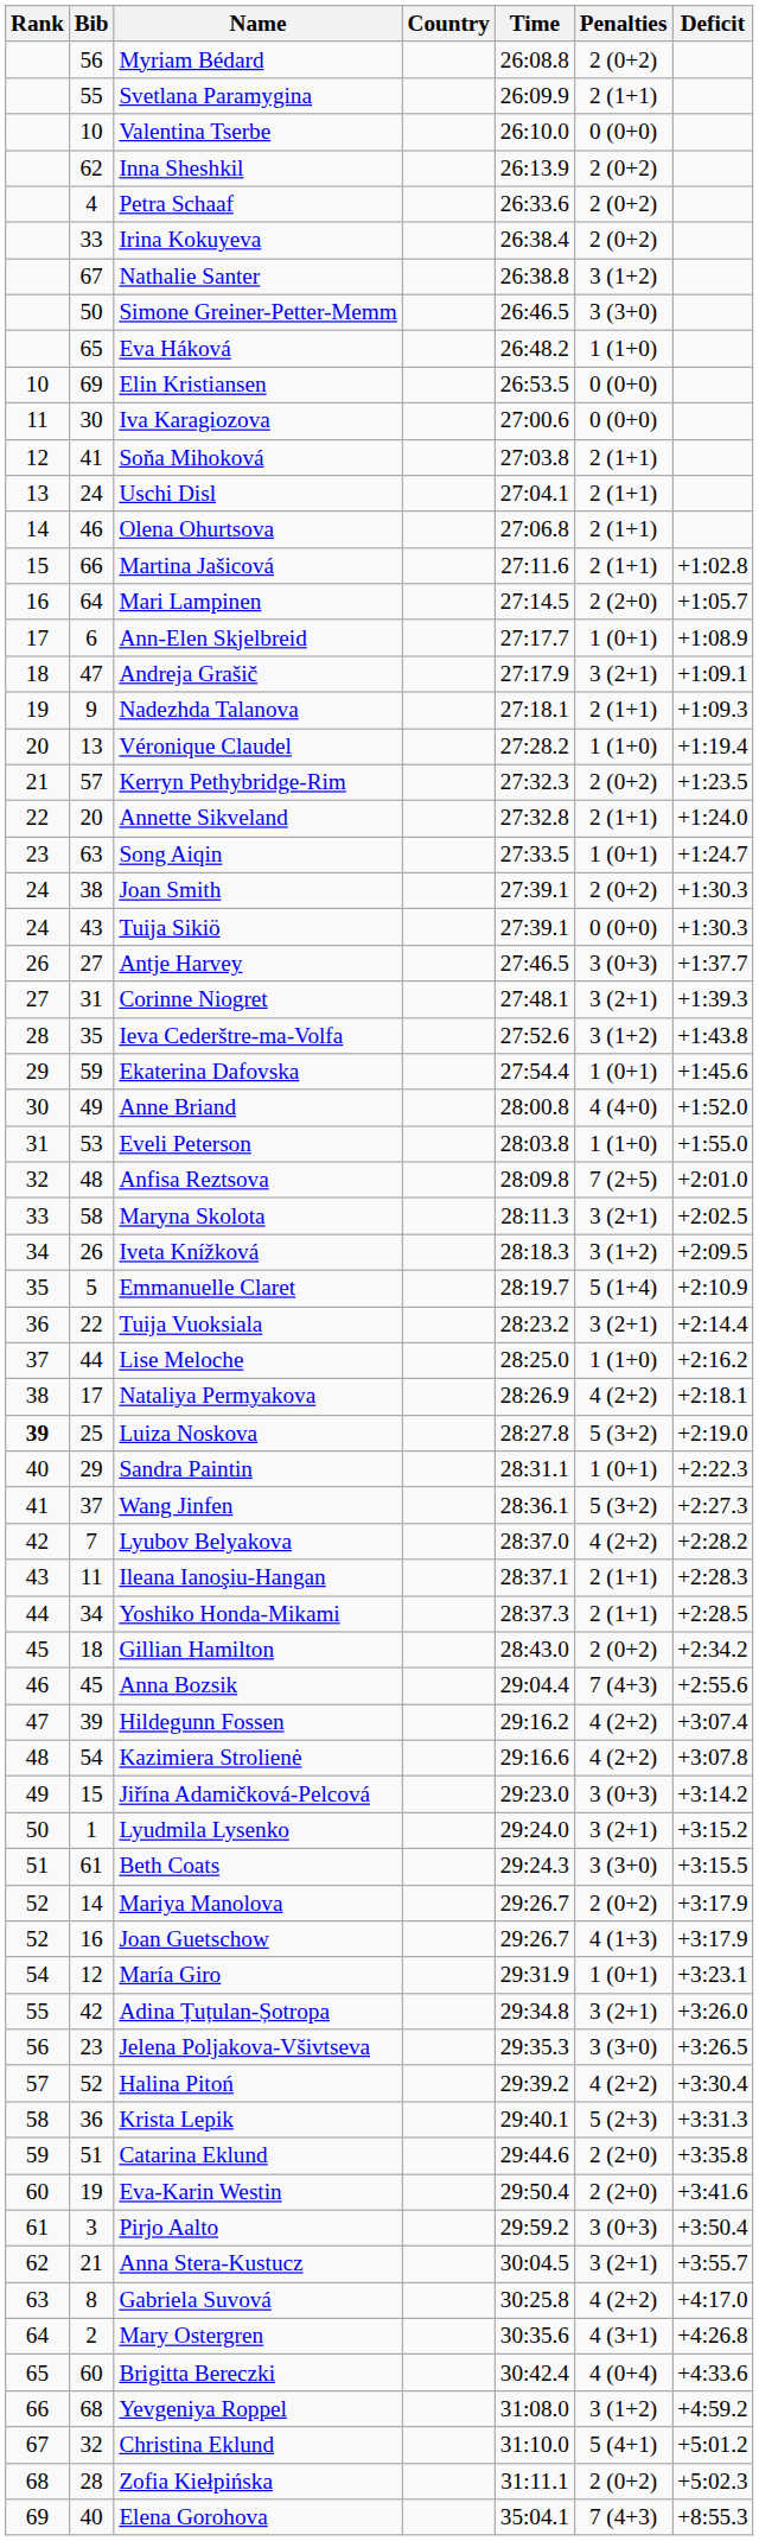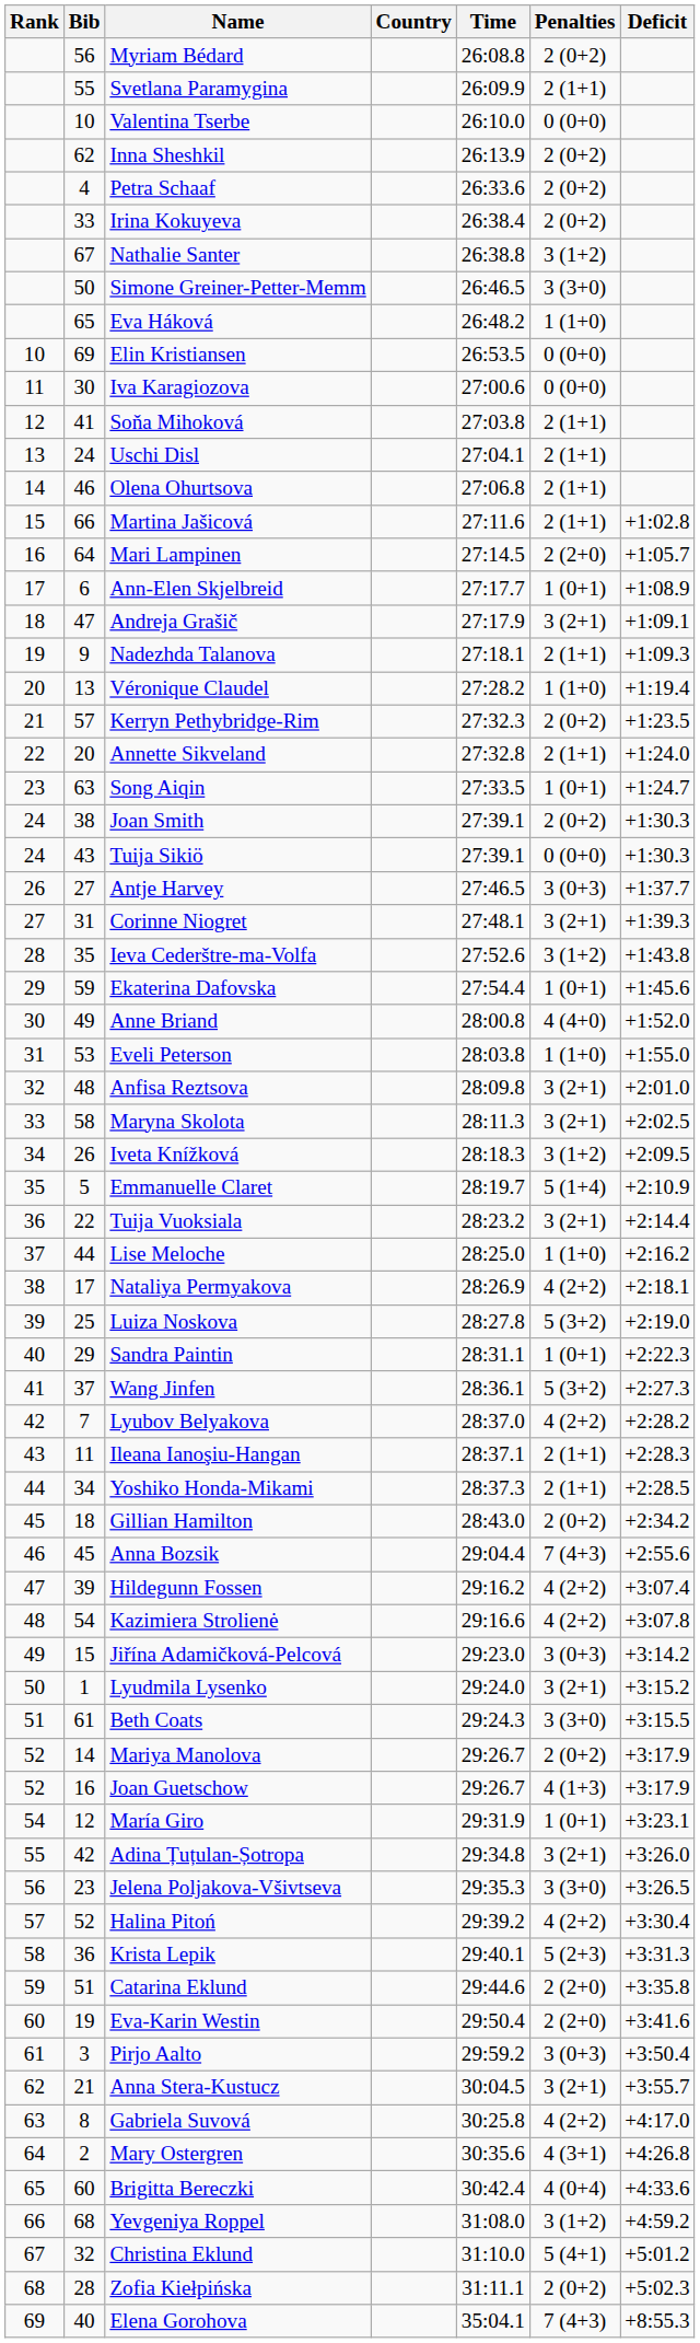 <table class="wikitable sortable" style="text-align:center">
 <tr>
 <th>Rank</th>
 <th>Bib</th>
 <th>Name</th>
 <th>Country</th>
 <th>Time</th>
 <th>Penalties</th>
 <th>Deficit</th>
 </tr>
 <tr>
 <td></td>
 <td>56</td>
 <td align=left><a href='#'>Myriam Bédard</a></td>
 <td align=left></td>
 <td>26:08.8</td>
 <td>2 (0+2)</td>
 <td></td>
 </tr>
 <tr>
 <td></td>
 <td>55</td>
 <td align=left><a href='#'>Svetlana Paramygina</a></td>
 <td align=left></td>
 <td>26:09.9</td>
 <td>2 (1+1)</td>
 <td></td>
 </tr>
 <tr>
 <td></td>
 <td>10</td>
 <td align=left><a href='#'>Valentina Tserbe</a></td>
 <td align=left></td>
 <td>26:10.0</td>
 <td>0 (0+0)</td>
 <td></td>
 </tr>
 <tr>
 <td></td>
 <td>62</td>
 <td align=left><a href='#'>Inna Sheshkil</a></td>
 <td align=left></td>
 <td>26:13.9</td>
 <td>2 (0+2)</td>
 <td></td>
 </tr>
 <tr>
 <td></td>
 <td>4</td>
 <td align=left><a href='#'>Petra Schaaf</a></td>
 <td align=left></td>
 <td>26:33.6</td>
 <td>2 (0+2)</td>
 <td></td>
 </tr>
 <tr>
 <td></td>
 <td>33</td>
 <td align=left><a href='#'>Irina Kokuyeva</a></td>
 <td align=left></td>
 <td>26:38.4</td>
 <td>2 (0+2)</td>
 <td></td>
 </tr>
 <tr>
 <td></td>
 <td>67</td>
 <td align=left><a href='#'>Nathalie Santer</a></td>
 <td align=left></td>
 <td>26:38.8</td>
 <td>3 (1+2)</td>
 <td></td>
 </tr>
 <tr>
 <td></td>
 <td>50</td>
 <td align=left><a href='#'>Simone Greiner-Petter-Memm</a></td>
 <td align=left></td>
 <td>26:46.5</td>
 <td>3 (3+0)</td>
 <td></td>
 </tr>
 <tr>
 <td></td>
 <td>65</td>
 <td align=left><a href='#'>Eva Háková</a></td>
 <td align=left></td>
 <td>26:48.2</td>
 <td>1 (1+0)</td>
 <td></td>
 </tr>
 <tr>
 <td>10</td>
 <td>69</td>
 <td align=left><a href='#'>Elin Kristiansen</a></td>
 <td align=left></td>
 <td>26:53.5</td>
 <td>0 (0+0)</td>
 <td></td>
 </tr>
 <tr>
 <td>11</td>
 <td>30</td>
 <td align=left><a href='#'>Iva Karagiozova</a></td>
 <td align=left></td>
 <td>27:00.6</td>
 <td>0 (0+0)</td>
 <td></td>
 </tr>
 <tr>
 <td>12</td>
 <td>41</td>
 <td align=left><a href='#'>Soňa Mihoková</a></td>
 <td align=left></td>
 <td>27:03.8</td>
 <td>2 (1+1)</td>
 <td></td>
 </tr>
 <tr>
 <td>13</td>
 <td>24</td>
 <td align=left><a href='#'>Uschi Disl</a></td>
 <td align=left></td>
 <td>27:04.1</td>
 <td>2 (1+1)</td>
 <td></td>
 </tr>
 <tr>
 <td>14</td>
 <td>46</td>
 <td align=left><a href='#'>Olena Ohurtsova</a></td>
 <td align=left></td>
 <td>27:06.8</td>
 <td>2 (1+1)</td>
 <td></td>
 </tr>
 <tr>
 <td>15</td>
 <td>66</td>
 <td align=left><a href='#'>Martina Jašicová</a></td>
 <td align=left></td>
 <td>27:11.6</td>
 <td>2 (1+1)</td>
 <td>+1:02.8</td>
 </tr>
 <tr>
 <td>16</td>
 <td>64</td>
 <td align=left><a href='#'>Mari Lampinen</a></td>
 <td align=left></td>
 <td>27:14.5</td>
 <td>2 (2+0)</td>
 <td>+1:05.7</td>
 </tr>
 <tr>
 <td>17</td>
 <td>6</td>
 <td align=left><a href='#'>Ann-Elen Skjelbreid</a></td>
 <td align=left></td>
 <td>27:17.7</td>
 <td>1 (0+1)</td>
 <td>+1:08.9</td>
 </tr>
 <tr>
 <td>18</td>
 <td>47</td>
 <td align=left><a href='#'>Andreja Grašič</a></td>
 <td align=left></td>
 <td>27:17.9</td>
 <td>3 (2+1)</td>
 <td>+1:09.1</td>
 </tr>
 <tr>
 <td>19</td>
 <td>9</td>
 <td align=left><a href='#'>Nadezhda Talanova</a></td>
 <td align=left></td>
 <td>27:18.1</td>
 <td>2 (1+1)</td>
 <td>+1:09.3</td>
 </tr>
 <tr>
 <td>20</td>
 <td>13</td>
 <td align=left><a href='#'>Véronique Claudel</a></td>
 <td align=left></td>
 <td>27:28.2</td>
 <td>1 (1+0)</td>
 <td>+1:19.4</td>
 </tr>
 <tr>
 <td>21</td>
 <td>57</td>
 <td align=left><a href='#'>Kerryn Pethybridge-Rim</a></td>
 <td align=left></td>
 <td>27:32.3</td>
 <td>2 (0+2)</td>
 <td>+1:23.5</td>
 </tr>
 <tr>
 <td>22</td>
 <td>20</td>
 <td align=left><a href='#'>Annette Sikveland</a></td>
 <td align=left></td>
 <td>27:32.8</td>
 <td>2 (1+1)</td>
 <td>+1:24.0</td>
 </tr>
 <tr>
 <td>23</td>
 <td>63</td>
 <td align=left><a href='#'>Song Aiqin</a></td>
 <td align=left></td>
 <td>27:33.5</td>
 <td>1 (0+1)</td>
 <td>+1:24.7</td>
 </tr>
 <tr>
 <td>24</td>
 <td>38</td>
 <td align=left><a href='#'>Joan Smith</a></td>
 <td align=left></td>
 <td>27:39.1</td>
 <td>2 (0+2)</td>
 <td>+1:30.3</td>
 </tr>
 <tr>
 <td>24</td>
 <td>43</td>
 <td align=left><a href='#'>Tuija Sikiö</a></td>
 <td align=left></td>
 <td>27:39.1</td>
 <td>0 (0+0)</td>
 <td>+1:30.3</td>
 </tr>
 <tr>
 <td>26</td>
 <td>27</td>
 <td align=left><a href='#'>Antje Harvey</a></td>
 <td align=left></td>
 <td>27:46.5</td>
 <td>3 (0+3)</td>
 <td>+1:37.7</td>
 </tr>
 <tr>
 <td>27</td>
 <td>31</td>
 <td align=left><a href='#'>Corinne Niogret</a></td>
 <td align=left></td>
 <td>27:48.1</td>
 <td>3 (2+1)</td>
 <td>+1:39.3</td>
 </tr>
 <tr>
 <td>28</td>
 <td>35</td>
 <td align=left><a href='#'>Ieva Cederštre-ma-Volfa</a></td>
 <td align=left></td>
 <td>27:52.6</td>
 <td>3 (1+2)</td>
 <td>+1:43.8</td>
 </tr>
 <tr>
 <td>29</td>
 <td>59</td>
 <td align=left><a href='#'>Ekaterina Dafovska</a></td>
 <td align=left></td>
 <td>27:54.4</td>
 <td>1 (0+1)</td>
 <td>+1:45.6</td>
 </tr>
 <tr>
 <td>30</td>
 <td>49</td>
 <td align=left><a href='#'>Anne Briand</a></td>
 <td align=left></td>
 <td>28:00.8</td>
 <td>4 (4+0)</td>
 <td>+1:52.0</td>
 </tr>
 <tr>
 <td>31</td>
 <td>53</td>
 <td align=left><a href='#'>Eveli Peterson</a></td>
 <td align=left></td>
 <td>28:03.8</td>
 <td>1 (1+0)</td>
 <td>+1:55.0</td>
 </tr>
 <tr>
 <td>32</td>
 <td>48</td>
 <td align=left><a href='#'>Anfisa Reztsova</a></td>
 <td align=left></td>
 <td>28:09.8</td>
-<td>7 (2+5)</td>
+<td>3 (2+1)</td>
 <td>+2:01.0</td>
 </tr>
 <tr>
 <td>33</td>
 <td>58</td>
 <td align=left><a href='#'>Maryna Skolota</a></td>
 <td align=left></td>
 <td>28:11.3</td>
 <td>3 (2+1)</td>
 <td>+2:02.5</td>
 </tr>
 <tr>
 <td>34</td>
 <td>26</td>
 <td align=left><a href='#'>Iveta Knížková</a></td>
 <td align=left></td>
 <td>28:18.3</td>
 <td>3 (1+2)</td>
 <td>+2:09.5</td>
 </tr>
 <tr>
 <td>35</td>
 <td>5</td>
 <td align=left><a href='#'>Emmanuelle Claret</a></td>
 <td align=left></td>
 <td>28:19.7</td>
 <td>5 (1+4)</td>
 <td>+2:10.9</td>
 </tr>
 <tr>
 <td>36</td>
 <td>22</td>
 <td align=left><a href='#'>Tuija Vuoksiala</a></td>
 <td align=left></td>
 <td>28:23.2</td>
 <td>3 (2+1)</td>
 <td>+2:14.4</td>
 </tr>
 <tr>
 <td>37</td>
 <td>44</td>
 <td align=left><a href='#'>Lise Meloche</a></td>
 <td align=left></td>
 <td>28:25.0</td>
 <td>1 (1+0)</td>
 <td>+2:16.2</td>
 </tr>
 <tr>
 <td>38</td>
 <td>17</td>
 <td align=left><a href='#'>Nataliya Permyakova</a></td>
 <td align=left></td>
 <td>28:26.9</td>
 <td>4 (2+2)</td>
 <td>+2:18.1</td>
 </tr>
 <tr>
-<td><strong>39</strong></td>
+<td>39</td>
 <td>25</td>
 <td align=left><a href='#'>Luiza Noskova</a></td>
 <td align=left></td>
 <td>28:27.8</td>
 <td>5 (3+2)</td>
 <td>+2:19.0</td>
 </tr>
 <tr>
 <td>40</td>
 <td>29</td>
 <td align=left><a href='#'>Sandra Paintin</a></td>
 <td align=left></td>
 <td>28:31.1</td>
 <td>1 (0+1)</td>
 <td>+2:22.3</td>
 </tr>
 <tr>
 <td>41</td>
 <td>37</td>
 <td align=left><a href='#'>Wang Jinfen</a></td>
 <td align=left></td>
 <td>28:36.1</td>
 <td>5 (3+2)</td>
 <td>+2:27.3</td>
 </tr>
 <tr>
 <td>42</td>
 <td>7</td>
 <td align=left><a href='#'>Lyubov Belyakova</a></td>
 <td align=left></td>
 <td>28:37.0</td>
 <td>4 (2+2)</td>
 <td>+2:28.2</td>
 </tr>
 <tr>
 <td>43</td>
 <td>11</td>
 <td align=left><a href='#'>Ileana Ianoşiu-Hangan</a></td>
 <td align=left></td>
 <td>28:37.1</td>
 <td>2 (1+1)</td>
 <td>+2:28.3</td>
 </tr>
 <tr>
 <td>44</td>
 <td>34</td>
 <td align=left><a href='#'>Yoshiko Honda-Mikami</a></td>
 <td align=left></td>
 <td>28:37.3</td>
 <td>2 (1+1)</td>
 <td>+2:28.5</td>
 </tr>
 <tr>
 <td>45</td>
 <td>18</td>
 <td align=left><a href='#'>Gillian Hamilton</a></td>
 <td align=left></td>
 <td>28:43.0</td>
 <td>2 (0+2)</td>
 <td>+2:34.2</td>
 </tr>
 <tr>
 <td>46</td>
 <td>45</td>
 <td align=left><a href='#'>Anna Bozsik</a></td>
 <td align=left></td>
 <td>29:04.4</td>
 <td>7 (4+3)</td>
 <td>+2:55.6</td>
 </tr>
 <tr>
 <td>47</td>
 <td>39</td>
 <td align=left><a href='#'>Hildegunn Fossen</a></td>
 <td align=left></td>
 <td>29:16.2</td>
 <td>4 (2+2)</td>
 <td>+3:07.4</td>
 </tr>
 <tr>
 <td>48</td>
 <td>54</td>
 <td align=left><a href='#'>Kazimiera Strolienė</a></td>
 <td align=left></td>
 <td>29:16.6</td>
 <td>4 (2+2)</td>
 <td>+3:07.8</td>
 </tr>
 <tr>
 <td>49</td>
 <td>15</td>
 <td align=left><a href='#'>Jiřína Adamičková-Pelcová</a></td>
 <td align=left></td>
 <td>29:23.0</td>
 <td>3 (0+3)</td>
 <td>+3:14.2</td>
 </tr>
 <tr>
 <td>50</td>
 <td>1</td>
 <td align=left><a href='#'>Lyudmila Lysenko</a></td>
 <td align=left></td>
 <td>29:24.0</td>
 <td>3 (2+1)</td>
 <td>+3:15.2</td>
 </tr>
 <tr>
 <td>51</td>
 <td>61</td>
 <td align=left><a href='#'>Beth Coats</a></td>
 <td align=left></td>
 <td>29:24.3</td>
 <td>3 (3+0)</td>
 <td>+3:15.5</td>
 </tr>
 <tr>
 <td>52</td>
 <td>14</td>
 <td align=left><a href='#'>Mariya Manolova</a></td>
 <td align=left></td>
 <td>29:26.7</td>
 <td>2 (0+2)</td>
 <td>+3:17.9</td>
 </tr>
 <tr>
 <td>52</td>
 <td>16</td>
 <td align=left><a href='#'>Joan Guetschow</a></td>
 <td align=left></td>
 <td>29:26.7</td>
 <td>4 (1+3)</td>
 <td>+3:17.9</td>
 </tr>
 <tr>
 <td>54</td>
 <td>12</td>
 <td align=left><a href='#'>María Giro</a></td>
 <td align=left></td>
 <td>29:31.9</td>
 <td>1 (0+1)</td>
 <td>+3:23.1</td>
 </tr>
 <tr>
 <td>55</td>
 <td>42</td>
 <td align=left><a href='#'>Adina Țuțulan-Șotropa</a></td>
 <td align=left></td>
 <td>29:34.8</td>
 <td>3 (2+1)</td>
 <td>+3:26.0</td>
 </tr>
 <tr>
 <td>56</td>
 <td>23</td>
 <td align=left><a href='#'>Jelena Poljakova-Všivtseva</a></td>
 <td align=left></td>
 <td>29:35.3</td>
 <td>3 (3+0)</td>
 <td>+3:26.5</td>
 </tr>
 <tr>
 <td>57</td>
 <td>52</td>
 <td align=left><a href='#'>Halina Pitoń</a></td>
 <td align=left></td>
 <td>29:39.2</td>
 <td>4 (2+2)</td>
 <td>+3:30.4</td>
 </tr>
 <tr>
 <td>58</td>
 <td>36</td>
 <td align=left><a href='#'>Krista Lepik</a></td>
 <td align=left></td>
 <td>29:40.1</td>
 <td>5 (2+3)</td>
 <td>+3:31.3</td>
 </tr>
 <tr>
 <td>59</td>
 <td>51</td>
 <td align=left><a href='#'>Catarina Eklund</a></td>
 <td align=left></td>
 <td>29:44.6</td>
 <td>2 (2+0)</td>
 <td>+3:35.8</td>
 </tr>
 <tr>
 <td>60</td>
 <td>19</td>
 <td align=left><a href='#'>Eva-Karin Westin</a></td>
 <td align=left></td>
 <td>29:50.4</td>
 <td>2 (2+0)</td>
 <td>+3:41.6</td>
 </tr>
 <tr>
 <td>61</td>
 <td>3</td>
 <td align=left><a href='#'>Pirjo Aalto</a></td>
 <td align=left></td>
 <td>29:59.2</td>
 <td>3 (0+3)</td>
 <td>+3:50.4</td>
 </tr>
 <tr>
 <td>62</td>
 <td>21</td>
 <td align=left><a href='#'>Anna Stera-Kustucz</a></td>
 <td align=left></td>
 <td>30:04.5</td>
 <td>3 (2+1)</td>
 <td>+3:55.7</td>
 </tr>
 <tr>
 <td>63</td>
 <td>8</td>
 <td align=left><a href='#'>Gabriela Suvová</a></td>
 <td align=left></td>
 <td>30:25.8</td>
 <td>4 (2+2)</td>
 <td>+4:17.0</td>
 </tr>
 <tr>
 <td>64</td>
 <td>2</td>
 <td align=left><a href='#'>Mary Ostergren</a></td>
 <td align=left></td>
 <td>30:35.6</td>
 <td>4 (3+1)</td>
 <td>+4:26.8</td>
 </tr>
 <tr>
 <td>65</td>
 <td>60</td>
 <td align=left><a href='#'>Brigitta Bereczki</a></td>
 <td align=left></td>
 <td>30:42.4</td>
 <td>4 (0+4)</td>
 <td>+4:33.6</td>
 </tr>
 <tr>
 <td>66</td>
 <td>68</td>
 <td align=left><a href='#'>Yevgeniya Roppel</a></td>
 <td align=left></td>
 <td>31:08.0</td>
 <td>3 (1+2)</td>
 <td>+4:59.2</td>
 </tr>
 <tr>
 <td>67</td>
 <td>32</td>
 <td align=left><a href='#'>Christina Eklund</a></td>
 <td align=left></td>
 <td>31:10.0</td>
 <td>5 (4+1)</td>
 <td>+5:01.2</td>
 </tr>
 <tr>
 <td>68</td>
 <td>28</td>
 <td align=left><a href='#'>Zofia Kiełpińska</a></td>
 <td align=left></td>
 <td>31:11.1</td>
 <td>2 (0+2)</td>
 <td>+5:02.3</td>
 </tr>
 <tr>
 <td>69</td>
 <td>40</td>
 <td align=left><a href='#'>Elena Gorohova</a></td>
 <td align=left></td>
 <td>35:04.1</td>
 <td>7 (4+3)</td>
 <td>+8:55.3</td>
 </tr>
 </table>
